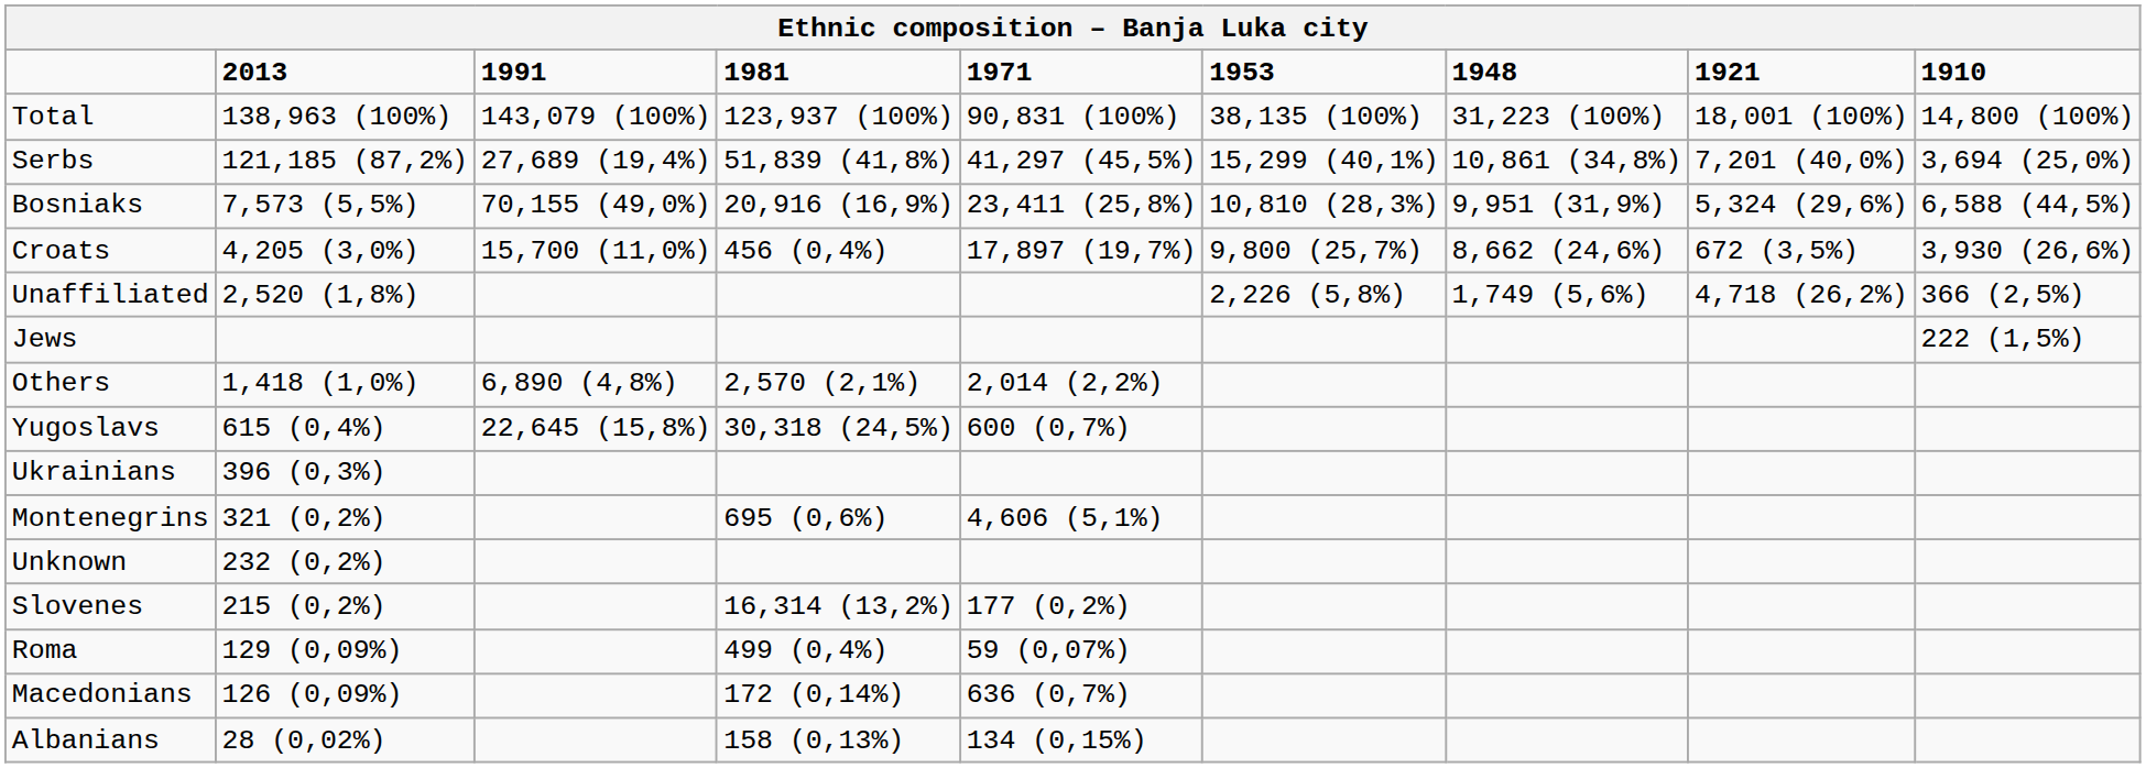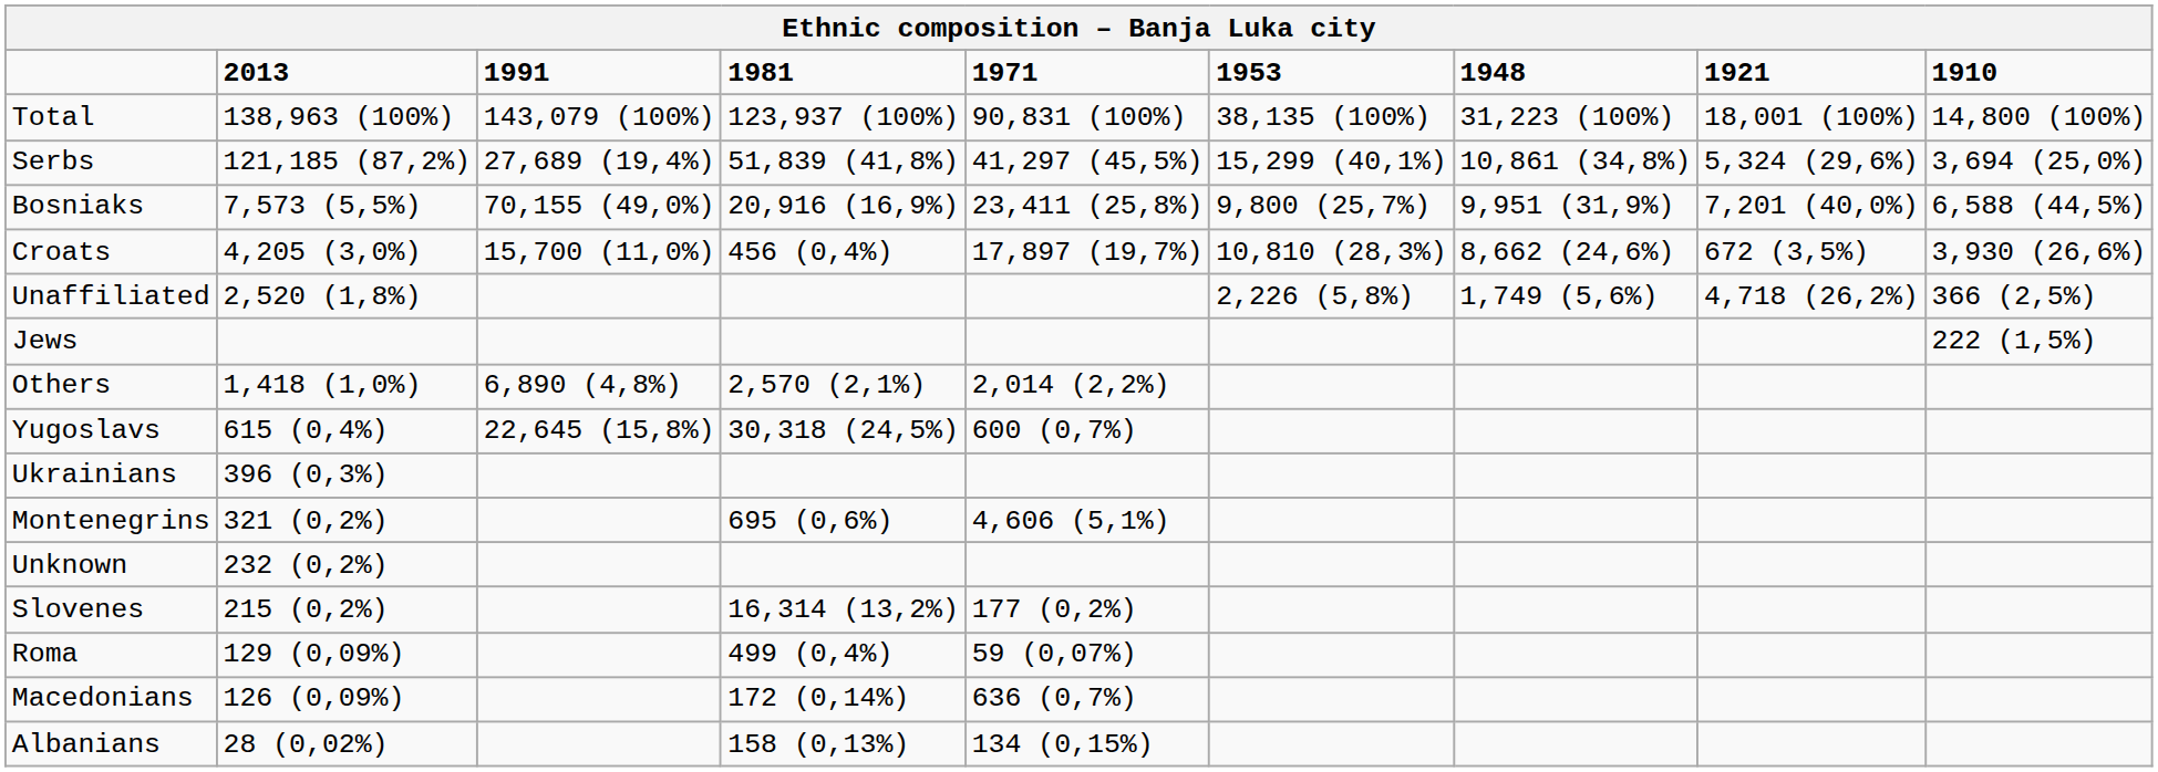 <table class="wikitable">
 <tr>
 <th colspan="9">Ethnic composition – Banja Luka city </th>
 </tr>
 <tr>
 <td></td>
 <td><strong>2013</strong></td>
 <td><strong>1991</strong></td>
 <td><strong>1981</strong></td>
 <td><strong>1971</strong></td>
 <td><strong>1953</strong></td>
 <td><strong>1948</strong></td>
 <td><strong>1921</strong></td>
 <td><strong>1910</strong></td>
 </tr>
 <tr>
 <td>Total</td>
 <td>138,963 (100%)</td>
 <td>143,079 (100%)</td>
 <td>123,937 (100%)</td>
 <td>90,831 (100%)</td>
 <td>38,135 (100%)</td>
 <td>31,223 (100%)</td>
 <td>18,001 (100%)</td>
 <td>14,800 (100%)</td>
 </tr>
 <tr>
 <td>Serbs</td>
 <td>121,185 (87,2%)</td>
 <td>27,689 (19,4%)</td>
 <td>51,839 (41,8%)</td>
 <td>41,297 (45,5%)</td>
 <td>15,299 (40,1%)</td>
 <td>10,861 (34,8%)</td>
-<td>7,201 (40,0%)</td>
+<td>5,324 (29,6%)</td>
 <td>3,694 (25,0%)</td>
 </tr>
 <tr>
 <td>Bosniaks</td>
 <td>7,573 (5,5%)</td>
 <td>70,155 (49,0%)</td>
 <td>20,916 (16,9%)</td>
 <td>23,411 (25,8%)</td>
-<td>10,810 (28,3%)</td>
+<td>9,800 (25,7%)</td>
 <td>9,951 (31,9%)</td>
-<td>5,324 (29,6%)</td>
+<td>7,201 (40,0%)</td>
 <td>6,588 (44,5%)</td>
 </tr>
 <tr>
 <td>Croats</td>
 <td>4,205 (3,0%)</td>
 <td>15,700 (11,0%)</td>
 <td>456 (0,4%)</td>
 <td>17,897 (19,7%)</td>
-<td>9,800 (25,7%)</td>
+<td>10,810 (28,3%)</td>
 <td>8,662 (24,6%)</td>
 <td>672 (3,5%)</td>
 <td>3,930 (26,6%)</td>
 </tr>
 <tr>
 <td>Unaffiliated</td>
 <td>2,520 (1,8%)</td>
 <td></td>
 <td></td>
 <td></td>
 <td>2,226 (5,8%)</td>
 <td>1,749 (5,6%)</td>
 <td>4,718 (26,2%)</td>
 <td>366 (2,5%)</td>
 </tr>
 <tr>
 <td>Jews</td>
 <td></td>
 <td></td>
 <td></td>
 <td></td>
 <td></td>
 <td></td>
 <td></td>
 <td>222 (1,5%)</td>
 </tr>
 <tr>
 <td>Others</td>
 <td>1,418 (1,0%)</td>
 <td>6,890 (4,8%)</td>
 <td>2,570 (2,1%)</td>
 <td>2,014 (2,2%)</td>
 <td></td>
 <td></td>
 <td></td>
 <td></td>
 </tr>
 <tr>
 <td>Yugoslavs</td>
 <td>615 (0,4%)</td>
 <td>22,645 (15,8%)</td>
 <td>30,318 (24,5%)</td>
 <td>600 (0,7%)</td>
 <td></td>
 <td></td>
 <td></td>
 <td></td>
 </tr>
 <tr>
 <td>Ukrainians</td>
 <td>396 (0,3%)</td>
 <td></td>
 <td></td>
 <td></td>
 <td></td>
 <td></td>
 <td></td>
 <td></td>
 </tr>
 <tr>
 <td>Montenegrins</td>
 <td>321 (0,2%)</td>
 <td></td>
 <td>695 (0,6%)</td>
 <td>4,606 (5,1%)</td>
 <td></td>
 <td></td>
 <td></td>
 <td></td>
 </tr>
 <tr>
 <td>Unknown</td>
 <td>232 (0,2%)</td>
 <td></td>
 <td></td>
 <td></td>
 <td></td>
 <td></td>
 <td></td>
 <td></td>
 </tr>
 <tr>
 <td>Slovenes</td>
 <td>215 (0,2%)</td>
 <td></td>
 <td>16,314 (13,2%)</td>
 <td>177 (0,2%)</td>
 <td></td>
 <td></td>
 <td></td>
 <td></td>
 </tr>
 <tr>
 <td>Roma</td>
 <td>129 (0,09%)</td>
 <td></td>
 <td>499 (0,4%)</td>
 <td>59 (0,07%)</td>
 <td></td>
 <td></td>
 <td></td>
 <td></td>
 </tr>
 <tr>
 <td>Macedonians</td>
 <td>126 (0,09%)</td>
 <td></td>
 <td>172 (0,14%)</td>
 <td>636 (0,7%)</td>
 <td></td>
 <td></td>
 <td></td>
 <td></td>
 </tr>
 <tr>
 <td>Albanians</td>
 <td>28 (0,02%)</td>
 <td></td>
 <td>158 (0,13%)</td>
 <td>134 (0,15%)</td>
 <td></td>
 <td></td>
 <td></td>
 <td></td>
 </tr>
 </table>
